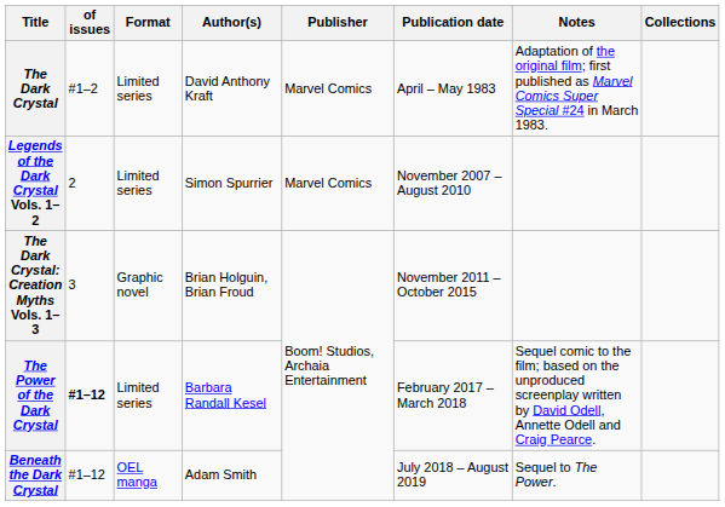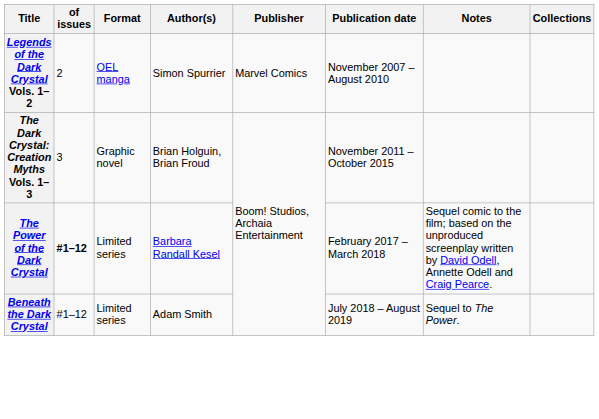 <table class="wikitable">
 <tr>
 <th>Title</th>
 <th style="width:40pt"> of issues</th>
 <th style="width:75pt">Format</th>
 <th style="width:125pt">Author(s)</th>
 <th style="width:125pt">Publisher</th>
 <th style="width:150pt">Publication date</th>
 <th style="width:175pt">Notes</th>
 <th>Collections</th>
 </tr>
 <tr>
-<th><em>The Dark Crystal</em></th>
-<td>#1–2</td>
-<td>Limited series</td>
-<td>David Anthony Kraft</td>
-<td>Marvel Comics</td>
-<td>April – May 1983</td>
-<td>Adaptation of <a href='#'>the original film</a>; first published as <a href='#'><em>Marvel Comics Super Special</em> #24</a> in March 1983.</td>
-<td></td>
-</tr>
-<tr>
 <th><em><a href='#'>Legends of the Dark Crystal</a></em> Vols. 1–2</th>
 <td>2</td>
-<td>Limited series</td>
+<td><a href='#'>OEL manga</a></td>
 <td>Simon Spurrier</td>
 <td>Marvel Comics</td>
 <td>November 2007 – August 2010</td>
 <td></td>
 <td></td>
 </tr>
 <tr>
 <th><em>The Dark Crystal: Creation Myths</em> Vols. 1–3</th>
 <td>3</td>
 <td>Graphic novel</td>
 <td>Brian Holguin, Brian Froud</td>
 <td rowspan="3">Boom! Studios, Archaia Entertainment</td>
 <td>November 2011 – October 2015</td>
 <td></td>
 <td></td>
 </tr>
 <tr>
 <th><em><a href='#'>The Power of the Dark Crystal</a></em></th>
 <td><strong>#1–12</strong></td>
 <td>Limited series</td>
 <td><a href='#'>Barbara Randall Kesel</a></td>
 <td>February 2017 – March 2018</td>
 <td>Sequel comic to the film; based on the unproduced screenplay written by <a href='#'>David Odell</a>, Annette Odell and <a href='#'>Craig Pearce</a>.</td>
 <td></td>
 </tr>
 <tr>
 <th><em><a href='#'>Beneath the Dark Crystal</a></em></th>
 <td>#1–12</td>
-<td><a href='#'>OEL manga</a></td>
+<td>Limited series</td>
 <td>Adam Smith</td>
 <td>July 2018 – August 2019</td>
 <td>Sequel to <em>The Power</em>.</td>
 <td></td>
 </tr>
 </table>
